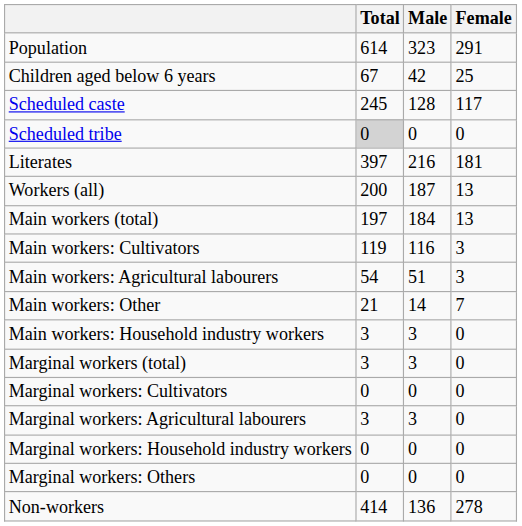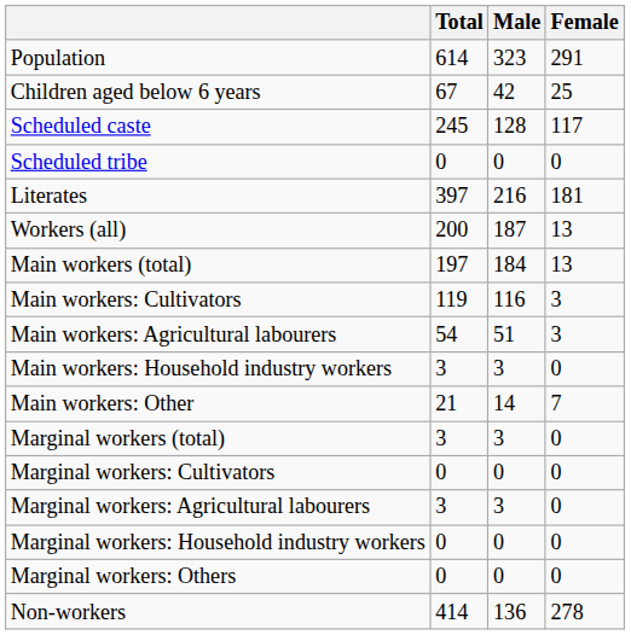 <table class="wikitable sortable">
 <tr>
 <th></th>
 <th>Total</th>
 <th>Male</th>
 <th>Female</th>
 </tr>
 <tr>
 <td>Population</td>
 <td>614</td>
 <td>323</td>
 <td>291</td>
 </tr>
 <tr>
 <td>Children aged below 6 years</td>
 <td>67</td>
 <td>42</td>
 <td>25</td>
 </tr>
 <tr>
 <td><a href='#'>Scheduled caste</a></td>
 <td>245</td>
 <td>128</td>
 <td>117</td>
 </tr>
 <tr>
 <td><a href='#'>Scheduled tribe</a></td>
-<td style="background: lightgrey;">0</td>
+<td>0</td>
 <td>0</td>
 <td>0</td>
 </tr>
 <tr>
 <td>Literates</td>
 <td>397</td>
 <td>216</td>
 <td>181</td>
 </tr>
 <tr>
 <td>Workers (all)</td>
 <td>200</td>
 <td>187</td>
 <td>13</td>
 </tr>
 <tr>
 <td>Main workers (total)</td>
 <td>197</td>
 <td>184</td>
 <td>13</td>
 </tr>
 <tr>
 <td>Main workers: Cultivators</td>
 <td>119</td>
 <td>116</td>
 <td>3</td>
 </tr>
 <tr>
 <td>Main workers: Agricultural labourers</td>
 <td>54</td>
 <td>51</td>
 <td>3</td>
 </tr>
 <tr>
+<td>Main workers: Household industry workers</td>
+<td>3</td>
+<td>3</td>
+<td>0</td>
+</tr>
+<tr>
 <td>Main workers: Other</td>
 <td>21</td>
 <td>14</td>
 <td>7</td>
-</tr>
-<tr>
-<td>Main workers: Household industry workers</td>
-<td>3</td>
-<td>3</td>
-<td>0</td>
 </tr>
 <tr>
 <td>Marginal workers (total)</td>
 <td>3</td>
 <td>3</td>
 <td>0</td>
 </tr>
 <tr>
 <td>Marginal workers: Cultivators</td>
 <td>0</td>
 <td>0</td>
 <td>0</td>
 </tr>
 <tr>
 <td>Marginal workers: Agricultural labourers</td>
 <td>3</td>
 <td>3</td>
 <td>0</td>
 </tr>
 <tr>
 <td>Marginal workers: Household industry workers</td>
 <td>0</td>
 <td>0</td>
 <td>0</td>
 </tr>
 <tr>
 <td>Marginal workers: Others</td>
 <td>0</td>
 <td>0</td>
 <td>0</td>
 </tr>
 <tr>
 <td>Non-workers</td>
 <td>414</td>
 <td>136</td>
 <td>278</td>
 </tr>
 </table>
